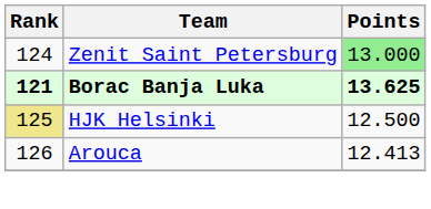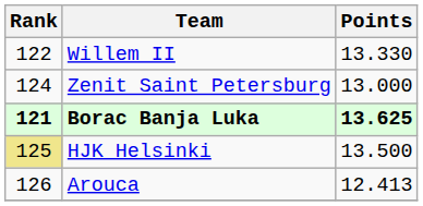 <table class="wikitable" style="text-align: center">
 <tr>
 <th>Rank</th>
 <th>Team</th>
 <th>Points</th>
 </tr>
 <tr>
+<td>122</td>
+<td align=left> <a href='#'>Willem II</a></td>
+<td>13.330</td>
+</tr>
+<tr>
 <td>124</td>
 <td align=left> <a href='#'>Zenit Saint Petersburg</a></td>
-<td style="background: lightgreen;">13.000</td>
+<td>13.000</td>
 </tr>
 <tr bgcolor="#ddffdd">
 <td><strong>121</strong></td>
 <td align=left> <strong>Borac Banja Luka</strong></td>
 <td><strong>13.625</strong></td>
 </tr>
 <tr>
 <td style="background: khaki;">125</td>
 <td align=left> <a href='#'>HJK Helsinki</a></td>
-<td>12.500</td>
+<td>13.500</td>
 </tr>
 <tr>
 <td>126</td>
 <td align=left> <a href='#'>Arouca</a></td>
 <td>12.413</td>
 </tr>
 <tr>
 </tr>
 </table>
